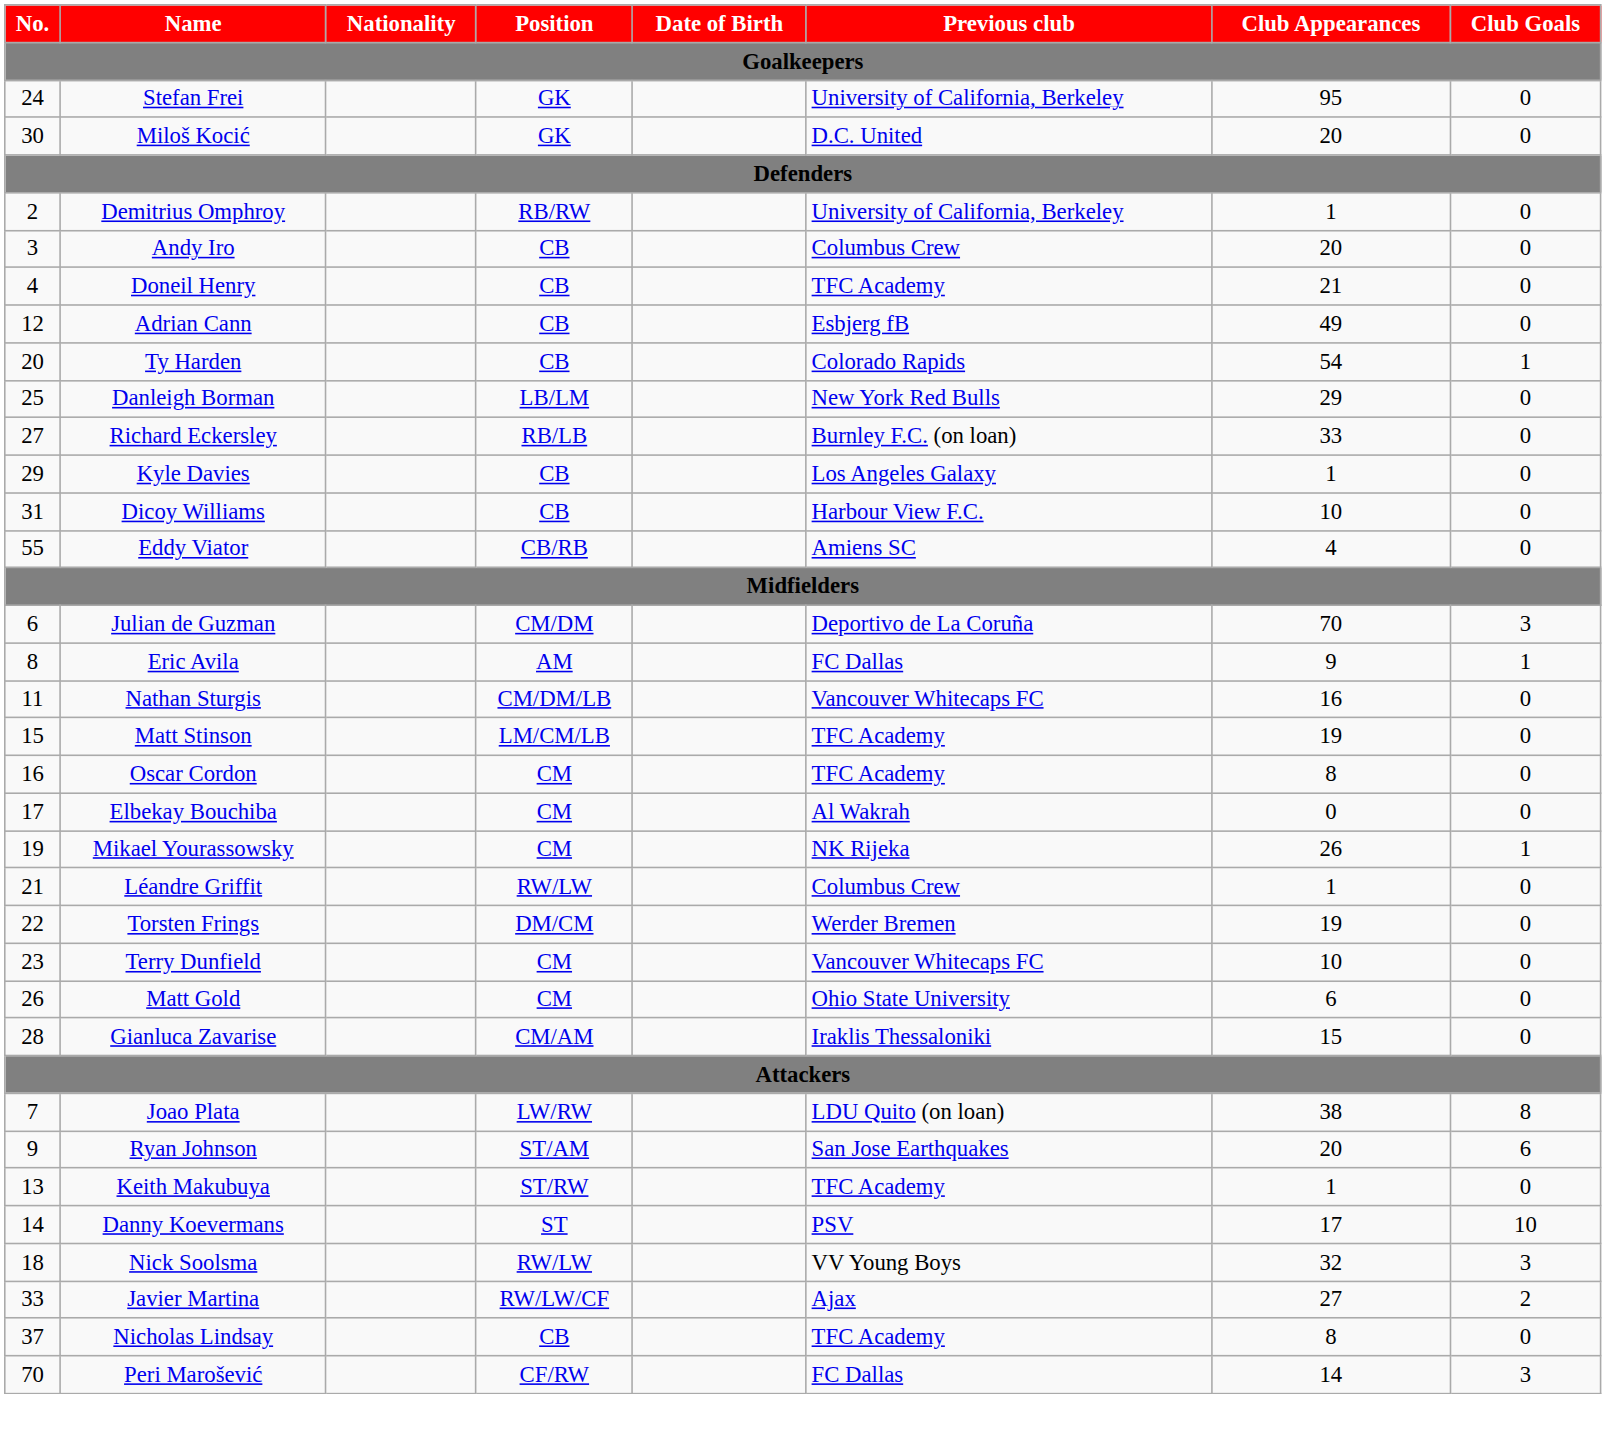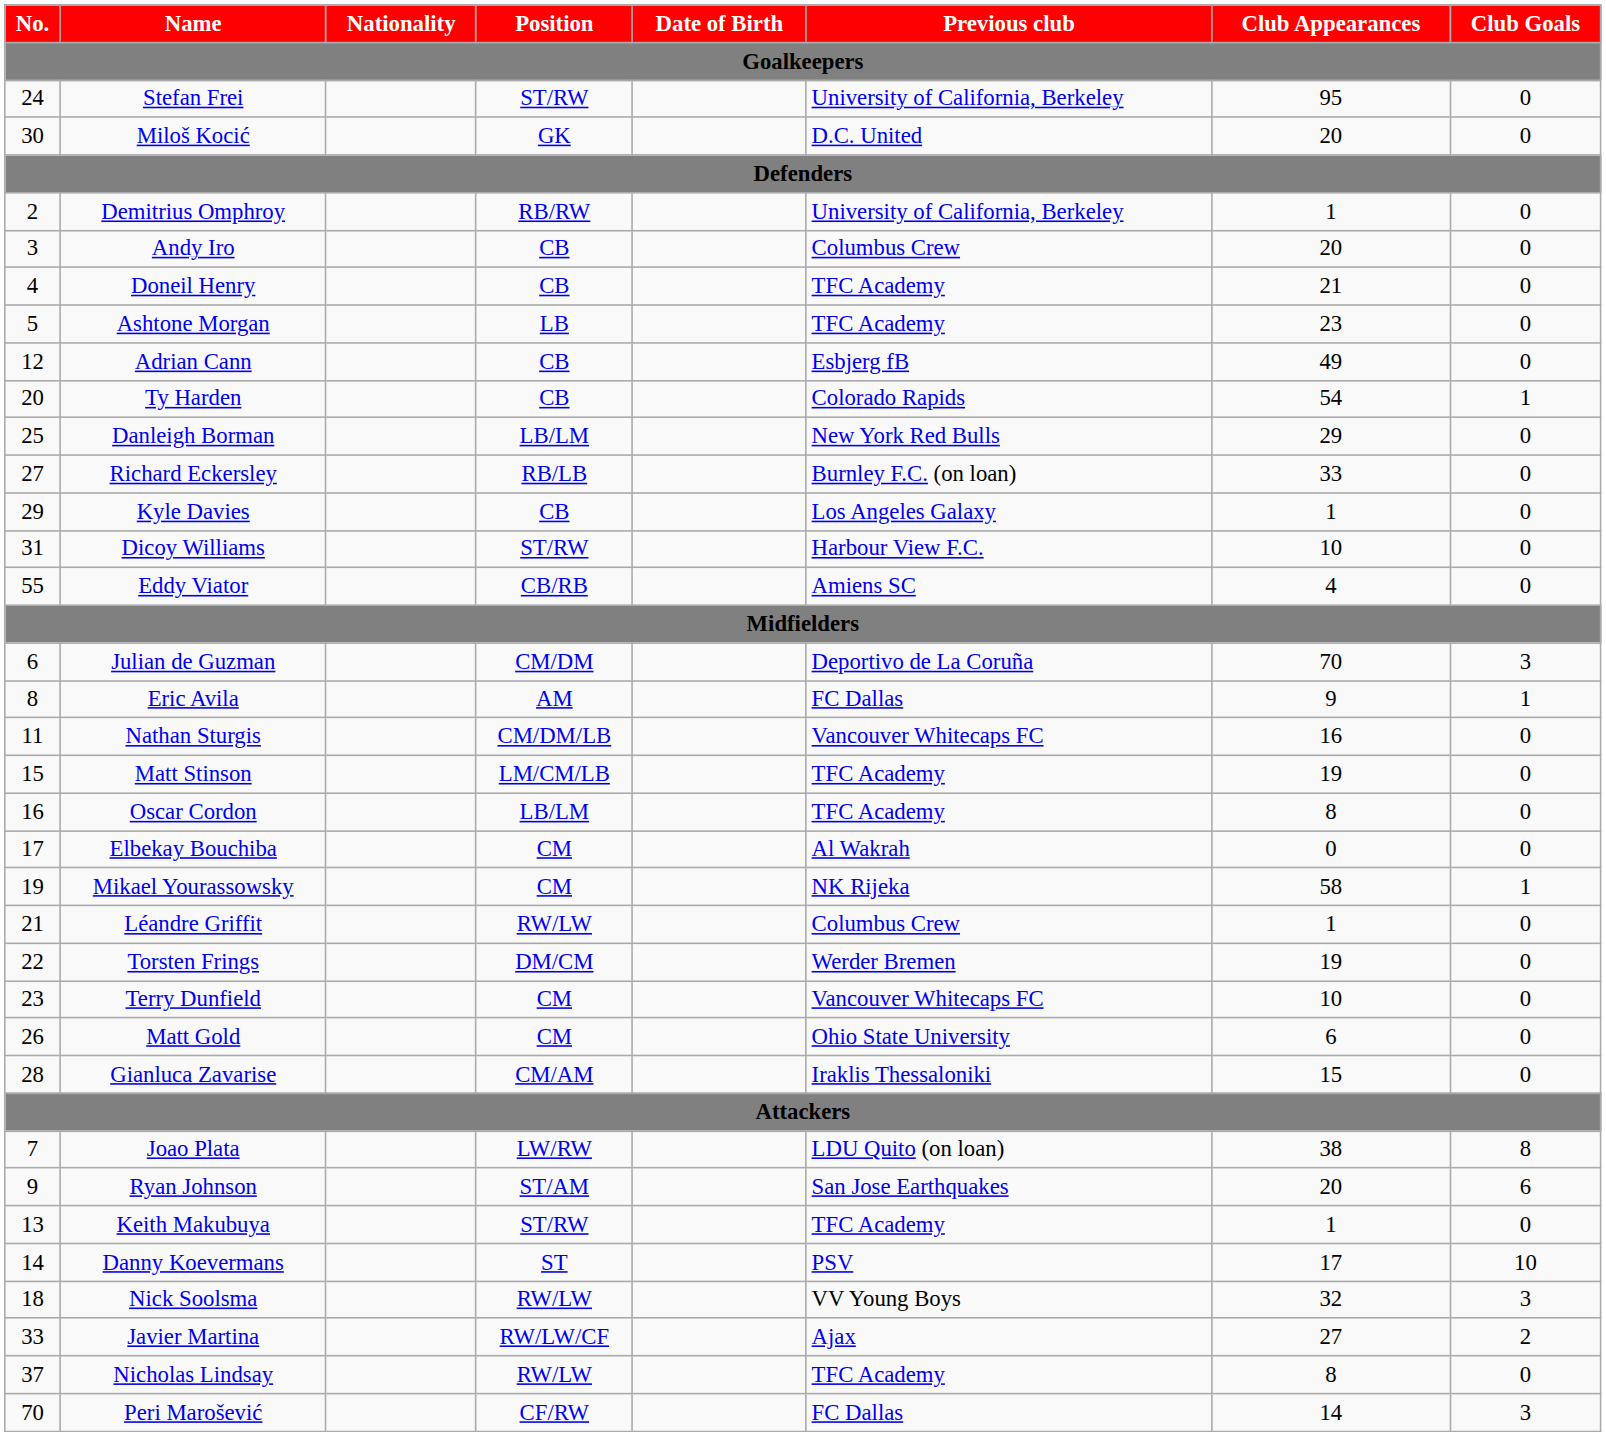 <table class="wikitable"  style="text-align:center; font-size:90%; width:80%;">
 <tr>
 <th style="background:#f00; color:white;">No.</th>
 <th style="background:#f00; color:white;">Name</th>
 <th style="background:#f00; color:white;">Nationality</th>
 <th style="background:#f00; color:white;">Position</th>
 <th style="background:#f00; color:white;">Date of Birth </th>
 <th style="background:#f00; color:white;">Previous club</th>
 <th style="background:#f00; color:white;">Club Appearances</th>
 <th style="background:#f00; color:white;">Club Goals</th>
 </tr>
 <tr>
 <th colspan="8" style="background:grey; color:black; text-align:center;">Goalkeepers</th>
 </tr>
 <tr>
 <td>24</td>
 <td><a href='#'>Stefan Frei</a></td>
 <td></td>
-<td><a href='#'>GK</a></td>
+<td><a href='#'>ST/RW</a></td>
 <td></td>
 <td align="left"> <a href='#'>University of California, Berkeley</a></td>
 <td>95</td>
 <td>0</td>
 </tr>
 <tr>
 <td>30</td>
 <td><a href='#'>Miloš Kocić</a></td>
 <td></td>
 <td><a href='#'>GK</a></td>
 <td></td>
 <td align="left"> <a href='#'>D.C. United</a></td>
 <td>20</td>
 <td>0</td>
 </tr>
 <tr>
 <th colspan="8" style="background:grey; color:black; text-align:center;">Defenders</th>
 </tr>
 <tr>
 <td>2</td>
 <td><a href='#'>Demitrius Omphroy</a></td>
 <td></td>
 <td><a href='#'>RB/RW</a></td>
 <td></td>
 <td align="left"> <a href='#'>University of California, Berkeley</a></td>
 <td>1</td>
 <td>0</td>
 </tr>
 <tr>
 <td>3</td>
 <td><a href='#'>Andy Iro</a></td>
 <td></td>
 <td><a href='#'>CB</a></td>
 <td></td>
 <td align="left"> <a href='#'>Columbus Crew</a></td>
 <td>20</td>
 <td>0</td>
 </tr>
 <tr>
 <td>4</td>
 <td><a href='#'>Doneil Henry</a></td>
 <td></td>
 <td><a href='#'>CB</a></td>
 <td></td>
 <td align="left"> <a href='#'>TFC Academy</a></td>
 <td>21</td>
+<td>0</td>
+</tr>
+<tr>
+<td>5</td>
+<td><a href='#'>Ashtone Morgan</a></td>
+<td></td>
+<td><a href='#'>LB</a></td>
+<td></td>
+<td align="left"> <a href='#'>TFC Academy</a></td>
+<td>23</td>
 <td>0</td>
 </tr>
 <tr>
 <td>12</td>
 <td><a href='#'>Adrian Cann</a></td>
 <td></td>
 <td><a href='#'>CB</a></td>
 <td></td>
 <td align="left"> <a href='#'>Esbjerg fB</a></td>
 <td>49</td>
 <td>0</td>
 </tr>
 <tr>
 <td>20</td>
 <td><a href='#'>Ty Harden</a></td>
 <td></td>
 <td><a href='#'>CB</a></td>
 <td></td>
 <td align="left"> <a href='#'>Colorado Rapids</a></td>
 <td>54</td>
 <td>1</td>
 </tr>
 <tr>
 <td>25</td>
 <td><a href='#'>Danleigh Borman</a></td>
 <td></td>
 <td><a href='#'>LB/LM</a></td>
 <td></td>
 <td align="left"> <a href='#'>New York Red Bulls</a></td>
 <td>29</td>
 <td>0</td>
 </tr>
 <tr>
 <td>27</td>
 <td><a href='#'>Richard Eckersley</a></td>
 <td></td>
 <td><a href='#'>RB/LB</a></td>
 <td></td>
 <td align="left"> <a href='#'>Burnley F.C.</a> (on loan)</td>
 <td>33</td>
 <td>0</td>
 </tr>
 <tr>
 <td>29</td>
 <td><a href='#'>Kyle Davies</a></td>
 <td></td>
 <td><a href='#'>CB</a></td>
 <td></td>
 <td align="left"> <a href='#'>Los Angeles Galaxy</a></td>
 <td>1</td>
 <td>0</td>
 </tr>
 <tr>
 <td>31</td>
 <td><a href='#'>Dicoy Williams</a></td>
 <td></td>
-<td><a href='#'>CB</a></td>
+<td><a href='#'>ST/RW</a></td>
 <td></td>
 <td align="left"> <a href='#'>Harbour View F.C.</a></td>
 <td>10</td>
 <td>0</td>
 </tr>
 <tr>
 <td>55</td>
 <td><a href='#'>Eddy Viator</a></td>
 <td></td>
 <td><a href='#'>CB/RB</a></td>
 <td></td>
 <td align="left"> <a href='#'>Amiens SC</a></td>
 <td>4</td>
 <td>0</td>
 </tr>
 <tr>
 <th colspan="8" style="background:grey; color:black; text-align:center;">Midfielders</th>
 </tr>
 <tr>
 <td>6</td>
 <td><a href='#'>Julian de Guzman</a></td>
 <td></td>
 <td><a href='#'>CM/DM</a></td>
 <td></td>
 <td align="left"> <a href='#'>Deportivo de La Coruña</a></td>
 <td>70</td>
 <td>3</td>
 </tr>
 <tr>
 <td>8</td>
 <td><a href='#'>Eric Avila</a></td>
 <td></td>
 <td><a href='#'>AM</a></td>
 <td></td>
 <td align="left"> <a href='#'>FC Dallas</a></td>
 <td>9</td>
 <td>1</td>
 </tr>
 <tr>
 <td>11</td>
 <td><a href='#'>Nathan Sturgis</a></td>
 <td></td>
 <td><a href='#'>CM/DM/LB</a></td>
 <td></td>
 <td align="left"> <a href='#'>Vancouver Whitecaps FC</a></td>
 <td>16</td>
 <td>0</td>
 </tr>
 <tr>
 <td>15</td>
 <td><a href='#'>Matt Stinson</a></td>
 <td></td>
 <td><a href='#'>LM/CM/LB</a></td>
 <td></td>
 <td align="left"> <a href='#'>TFC Academy</a></td>
 <td>19</td>
 <td>0</td>
 </tr>
 <tr>
 <td>16</td>
 <td><a href='#'>Oscar Cordon</a></td>
 <td></td>
-<td><a href='#'>CM</a></td>
+<td><a href='#'>LB/LM</a></td>
 <td></td>
 <td align="left"> <a href='#'>TFC Academy</a></td>
 <td>8</td>
 <td>0</td>
 </tr>
 <tr>
 <td>17</td>
 <td><a href='#'>Elbekay Bouchiba</a></td>
 <td></td>
 <td><a href='#'>CM</a></td>
 <td></td>
 <td align="left"> <a href='#'>Al Wakrah</a></td>
 <td>0</td>
 <td>0</td>
 </tr>
 <tr>
 <td>19</td>
 <td><a href='#'>Mikael Yourassowsky</a></td>
 <td></td>
 <td><a href='#'>CM</a></td>
 <td></td>
 <td align="left"> <a href='#'>NK Rijeka</a></td>
-<td>26</td>
+<td>58</td>
 <td>1</td>
 </tr>
 <tr>
 <td>21</td>
 <td><a href='#'>Léandre Griffit</a></td>
 <td></td>
 <td><a href='#'>RW/LW</a></td>
 <td></td>
 <td align="left"> <a href='#'>Columbus Crew</a></td>
 <td>1</td>
 <td>0</td>
 </tr>
 <tr>
 <td>22</td>
 <td><a href='#'>Torsten Frings</a></td>
 <td></td>
 <td><a href='#'>DM/CM</a></td>
 <td></td>
 <td align="left"> <a href='#'>Werder Bremen</a></td>
 <td>19</td>
 <td>0</td>
 </tr>
 <tr>
 <td>23</td>
 <td><a href='#'>Terry Dunfield</a></td>
 <td></td>
 <td><a href='#'>CM</a></td>
 <td></td>
 <td align="left"> <a href='#'>Vancouver Whitecaps FC</a></td>
 <td>10</td>
 <td>0</td>
 </tr>
 <tr>
 <td>26</td>
 <td><a href='#'>Matt Gold</a></td>
 <td></td>
 <td><a href='#'>CM</a></td>
 <td></td>
 <td align="left"> <a href='#'>Ohio State University</a></td>
 <td>6</td>
 <td>0</td>
 </tr>
 <tr>
 <td>28</td>
 <td><a href='#'>Gianluca Zavarise</a></td>
 <td></td>
 <td><a href='#'>CM/AM</a></td>
 <td></td>
 <td align="left"> <a href='#'>Iraklis Thessaloniki</a></td>
 <td>15</td>
 <td>0</td>
 </tr>
 <tr>
 <th colspan="8" style="background:grey; color:black; text-align:center;">Attackers</th>
 </tr>
 <tr>
 <td>7</td>
 <td><a href='#'>Joao Plata</a></td>
 <td></td>
 <td><a href='#'>LW/RW</a></td>
 <td></td>
 <td align="left"> <a href='#'>LDU Quito</a> (on loan)</td>
 <td>38</td>
 <td>8</td>
 </tr>
 <tr>
 <td>9</td>
 <td><a href='#'>Ryan Johnson</a></td>
 <td></td>
 <td><a href='#'>ST/AM</a></td>
 <td></td>
 <td align="left"> <a href='#'>San Jose Earthquakes</a></td>
 <td>20</td>
 <td>6</td>
 </tr>
 <tr>
 <td>13</td>
 <td><a href='#'>Keith Makubuya</a></td>
 <td></td>
 <td><a href='#'>ST/RW</a></td>
 <td></td>
 <td align="left"> <a href='#'>TFC Academy</a></td>
 <td>1</td>
 <td>0</td>
 </tr>
 <tr>
 <td>14</td>
 <td><a href='#'>Danny Koevermans</a></td>
 <td></td>
 <td><a href='#'>ST</a></td>
 <td></td>
 <td align="left"> <a href='#'>PSV</a></td>
 <td>17</td>
 <td>10</td>
 </tr>
 <tr>
 <td>18</td>
 <td><a href='#'>Nick Soolsma</a></td>
 <td></td>
 <td><a href='#'>RW/LW</a></td>
 <td></td>
 <td align="left"> VV Young Boys</td>
 <td>32</td>
 <td>3</td>
 </tr>
 <tr>
 <td>33</td>
 <td><a href='#'>Javier Martina</a></td>
 <td></td>
 <td><a href='#'>RW/LW/CF</a></td>
 <td></td>
 <td align="left"> <a href='#'>Ajax</a></td>
 <td>27</td>
 <td>2</td>
 </tr>
 <tr>
 <td>37</td>
 <td><a href='#'>Nicholas Lindsay</a></td>
 <td></td>
-<td><a href='#'>CB</a></td>
+<td><a href='#'>RW/LW</a></td>
 <td></td>
 <td align="left"> <a href='#'>TFC Academy</a></td>
 <td>8</td>
 <td>0</td>
 </tr>
 <tr>
 <td>70</td>
 <td><a href='#'>Peri Marošević</a></td>
 <td></td>
 <td><a href='#'>CF/RW</a></td>
 <td></td>
 <td align="left"> <a href='#'>FC Dallas</a></td>
 <td>14</td>
 <td>3</td>
 </tr>
 </table>
